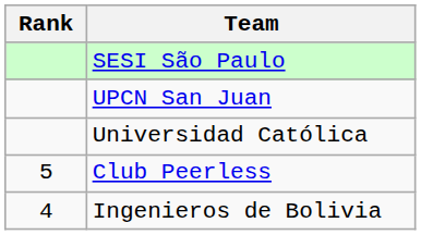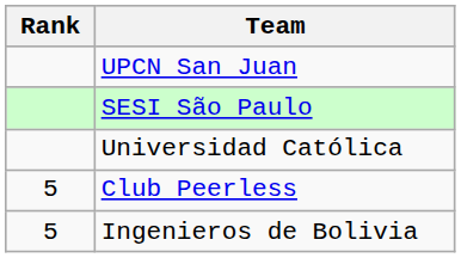 <table class="wikitable" style="text-align: center;">
 <tr>
 <th width=40>Rank</th>
 <th width=180>Team</th>
 </tr>
+<tr align=center>
+<td></td>
+<td style="text-align:left;"> <a href='#'>UPCN San Juan</a></td>
+</tr>
 <tr bgcolor=#ccffcc align=center>
 <td></td>
 <td style="text-align:left;"> <a href='#'>SESI São Paulo</a></td>
-</tr>
-<tr align=center>
-<td></td>
-<td style="text-align:left;"> <a href='#'>UPCN San Juan</a></td>
 </tr>
 <tr align=center>
 <td></td>
 <td style="text-align:left;"> Universidad Católica</td>
 </tr>
 <tr align=center>
 <td>5</td>
 <td style="text-align:left;"> <a href='#'>Club Peerless</a></td>
 </tr>
 <tr align=center>
-<td>4</td>
+<td>5</td>
 <td style="text-align:left;"> Ingenieros de Bolivia</td>
 </tr>
 </table>
